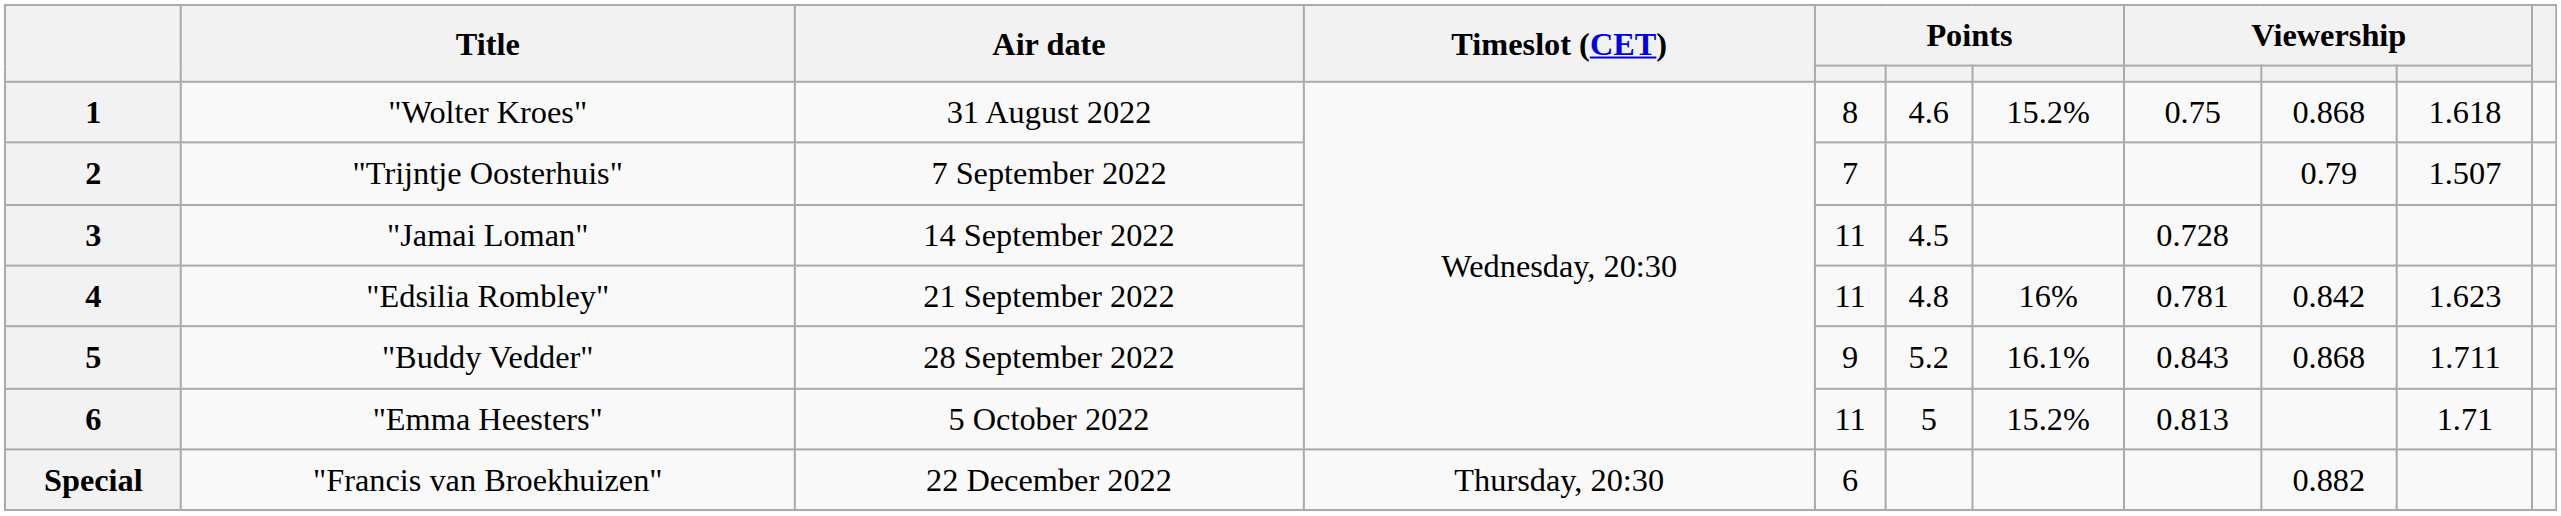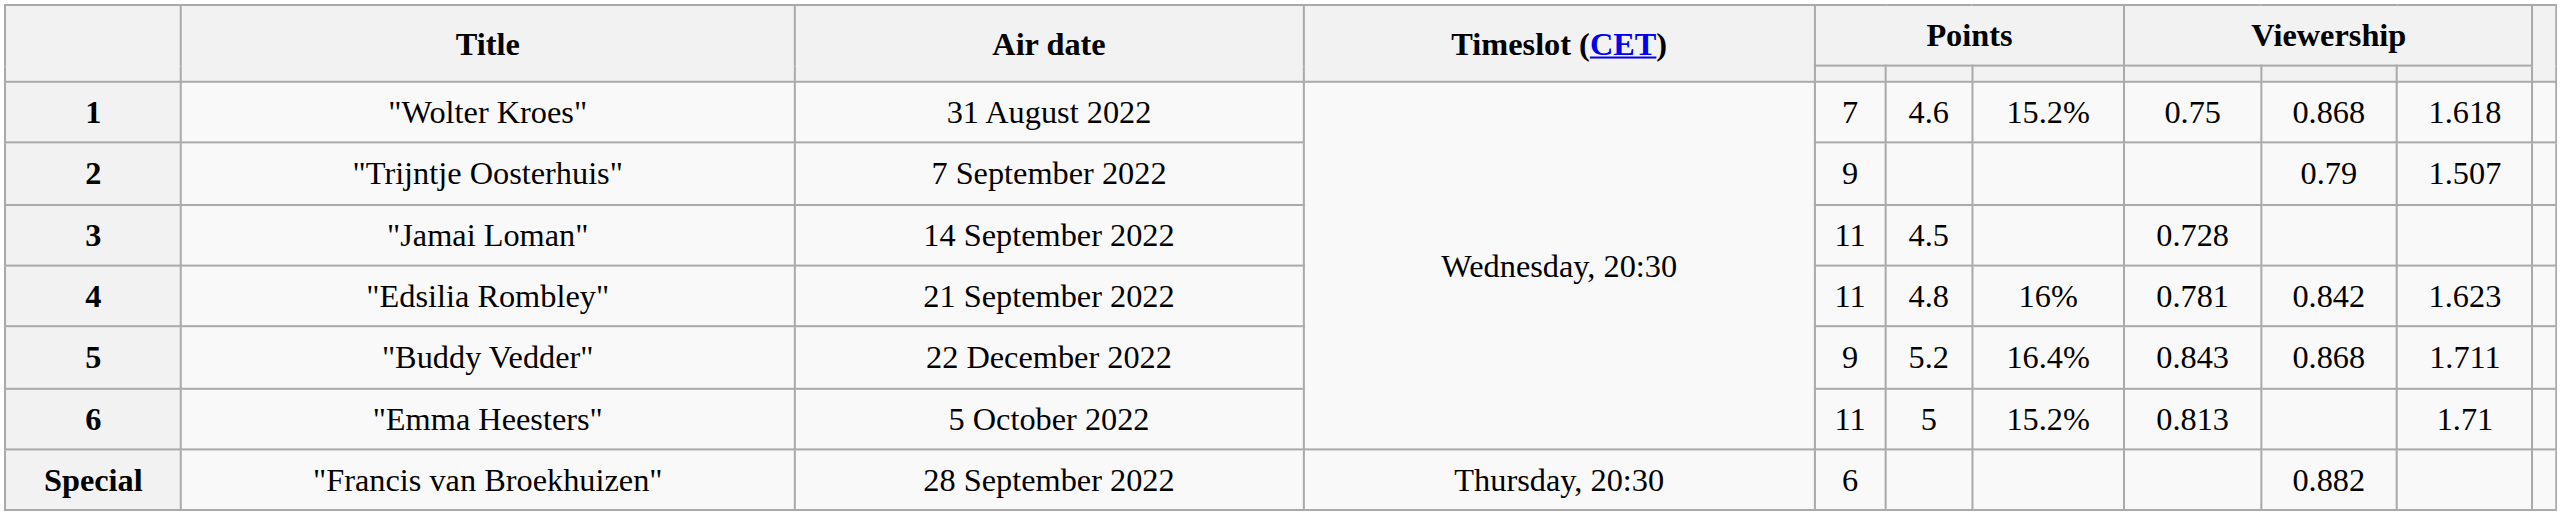 <table class="sortable wikitable plainrowheaders mw-collapsible" style="text-align:center; line-height:23px; width:100%;">
 <tr>
 <th rowspan=2 class="unsortable"></th>
 <th rowspan=2 class="unsortable" width=24%>Title</th>
 <th rowspan=2 class="unsortable" width=20%>Air date</th>
 <th rowspan=2 class="unsortable" width=20%>Timeslot (<a href='#'>CET</a>)</th>
 <th colspan=3>Points</th>
 <th colspan=3>Viewership</th>
 <th class="unsortable" rowspan=2></th>
 </tr>
 <tr>
 <th class="unsortable"></th>
 <th></th>
 <th></th>
 <th></th>
 <th></th>
 <th></th>
 </tr>
 <tr>
 <th>1</th>
 <td>"Wolter Kroes"</td>
 <td>31 August 2022</td>
 <td rowspan="6">Wednesday, 20:30</td>
-<td>8</td>
+<td>7</td>
 <td>4.6</td>
 <td>15.2%</td>
 <td>0.75</td>
 <td>0.868</td>
 <td>1.618</td>
 <td></td>
 </tr>
 <tr>
 <th>2</th>
 <td>"Trijntje Oosterhuis"</td>
 <td>7 September 2022</td>
-<td>7</td>
+<td>9</td>
 <td></td>
 <td></td>
 <td></td>
 <td>0.79</td>
 <td>1.507</td>
 <td></td>
 </tr>
 <tr>
 <th>3</th>
 <td>"Jamai Loman"</td>
 <td>14 September 2022</td>
 <td>11</td>
 <td>4.5</td>
 <td></td>
 <td>0.728</td>
 <td></td>
 <td></td>
 <td></td>
 </tr>
 <tr>
 <th>4</th>
 <td>"Edsilia Rombley"</td>
 <td>21 September 2022</td>
 <td>11</td>
 <td>4.8</td>
 <td>16%</td>
 <td>0.781</td>
 <td>0.842</td>
 <td>1.623</td>
 <td></td>
 </tr>
 <tr>
 <th>5</th>
 <td>"Buddy Vedder"</td>
-<td>28 September 2022</td>
+<td>22 December 2022</td>
 <td>9</td>
 <td>5.2</td>
-<td>16.1%</td>
+<td>16.4%</td>
 <td>0.843</td>
 <td>0.868</td>
 <td>1.711</td>
 <td></td>
 </tr>
 <tr>
 <th>6</th>
 <td>"Emma Heesters"</td>
 <td>5 October 2022</td>
 <td>11</td>
 <td>5</td>
 <td>15.2%</td>
 <td>0.813</td>
 <td></td>
 <td>1.71</td>
 <td></td>
 </tr>
 <tr>
 <th>Special</th>
 <td>"Francis van Broekhuizen"</td>
-<td>22 December 2022</td>
+<td>28 September 2022</td>
 <td>Thursday, 20:30</td>
 <td>6</td>
 <td></td>
 <td></td>
 <td></td>
 <td>0.882</td>
 <td></td>
 <td></td>
 </tr>
 </table>
